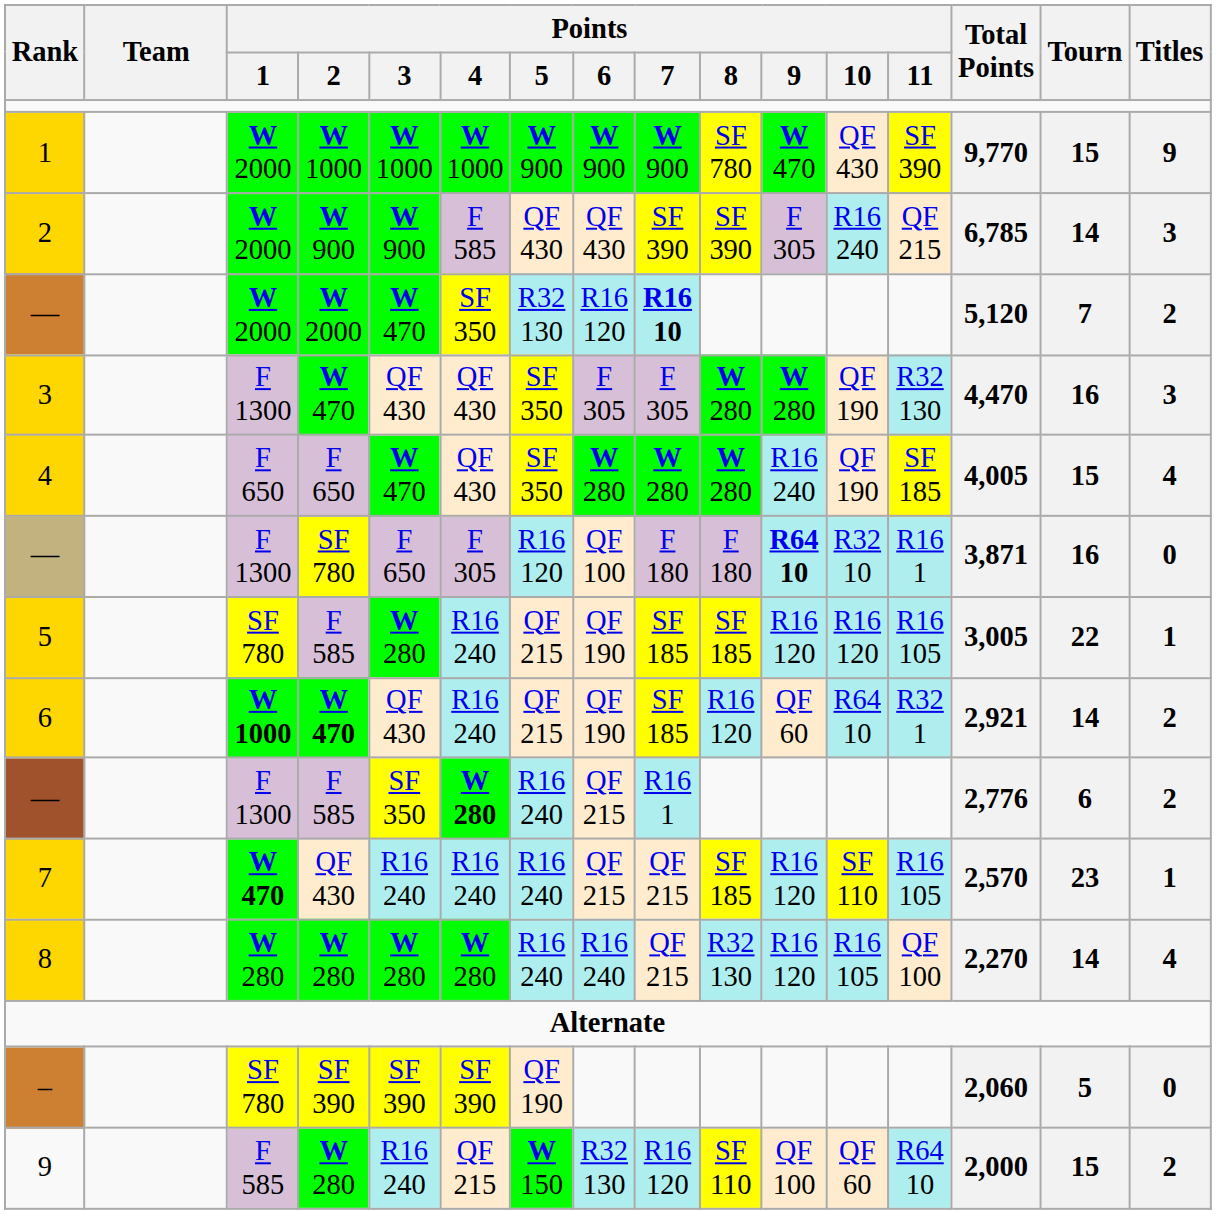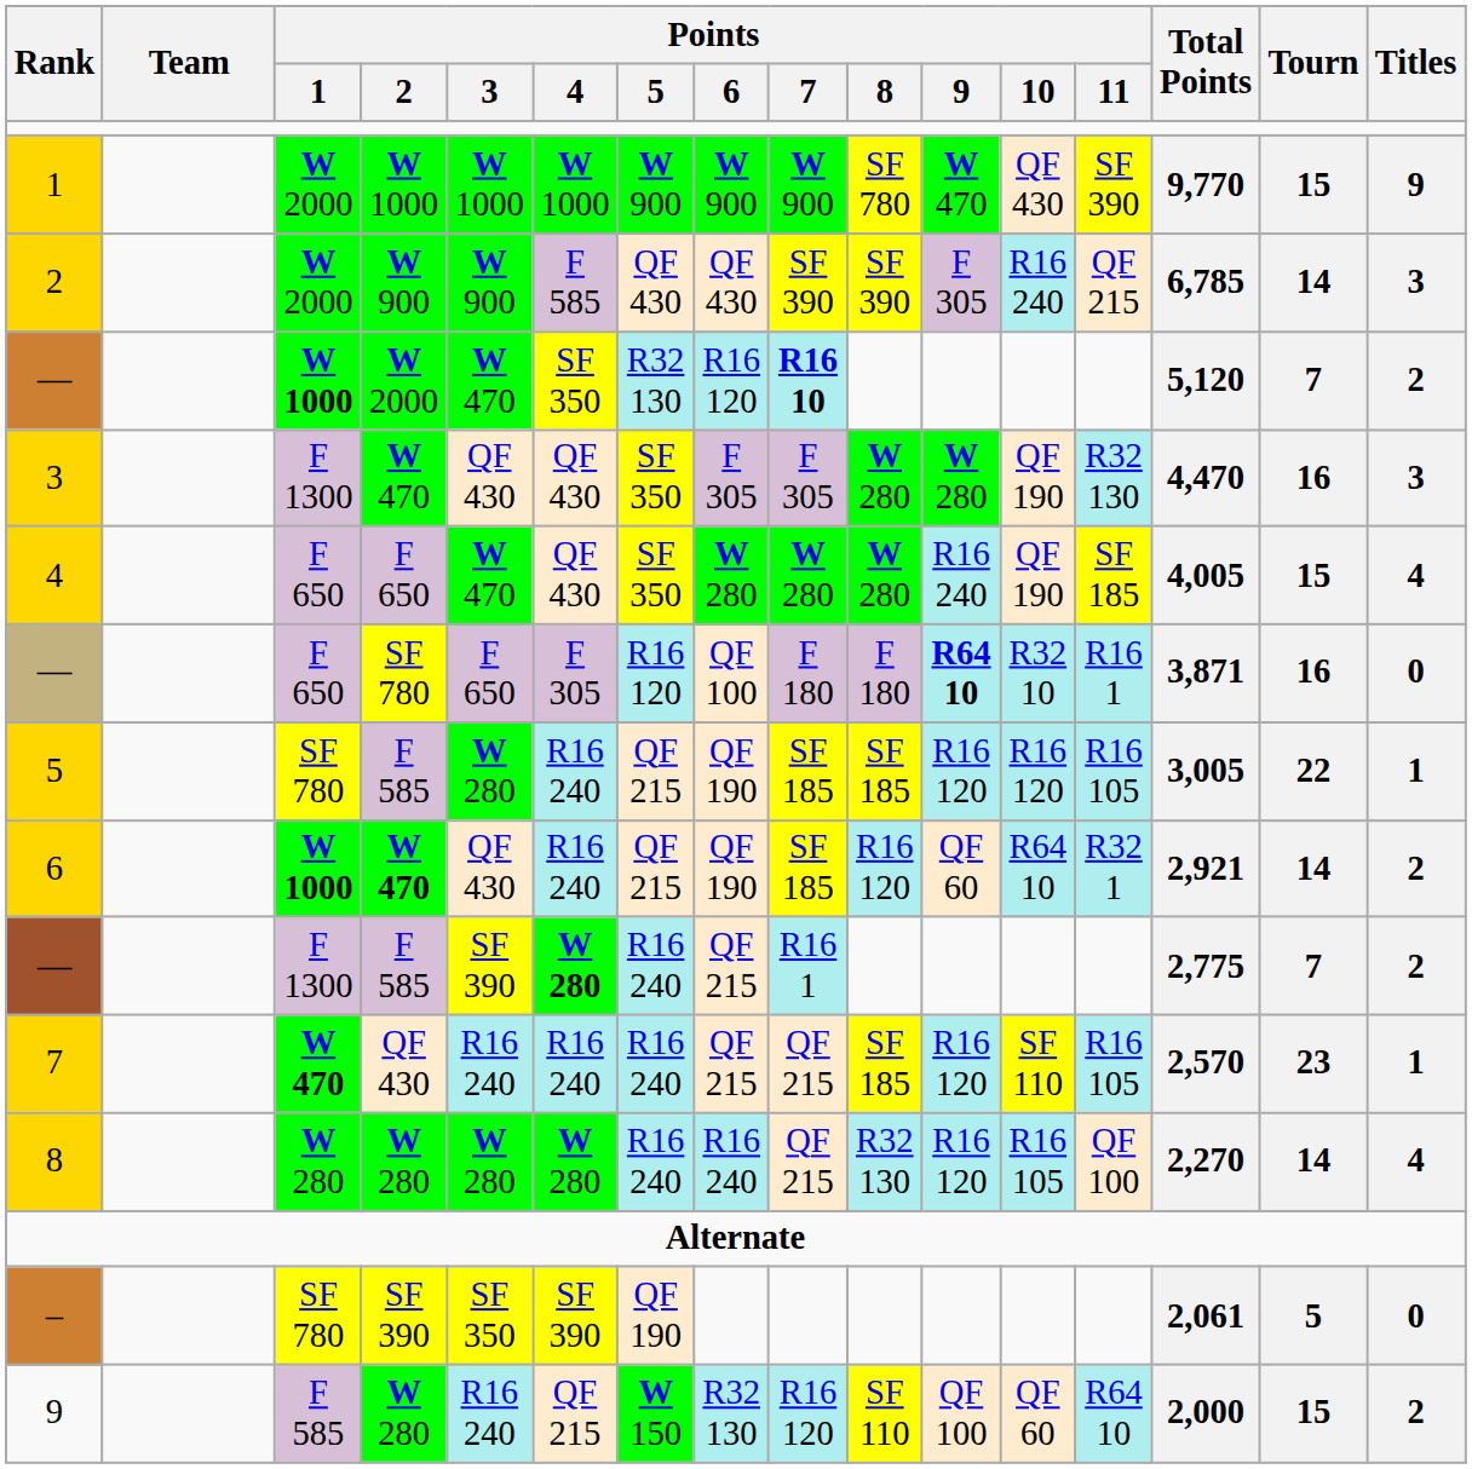 <table class=wikitable style=font-size:90%;text-align:center>
 <tr>
 <th rowspan="2" style="width:20px;">Rank</th>
 <th rowspan="2" style="width:250px;">Team</th>
 <th colspan="11" style="width:50px;">Points</th>
 <th rowspan=2>Total Points</th>
 <th rowspan=2>Tourn</th>
 <th rowspan=2>Titles</th>
 </tr>
 <tr>
 <th width=30>1</th>
 <th width=30>2</th>
 <th width=30>3</th>
 <th width=30>4</th>
 <th width=30>5</th>
 <th width=30>6</th>
 <th width=30>7</th>
 <th width=30>8</th>
 <th width=30>9</th>
 <th width=30>10</th>
 <th width=30>11</th>
 </tr>
 <tr>
 <td colspan="16"></td>
 </tr>
 <tr>
 <td bgcolor=gold>1</td>
 <td align="left"> <br> </td>
 <td bgcolor=lime><strong><a href='#'>W</a></strong><br>2000</td>
 <td bgcolor=lime><strong><a href='#'>W</a></strong><br>1000</td>
 <td bgcolor=lime><strong><a href='#'>W</a></strong><br>1000</td>
 <td bgcolor=lime><strong><a href='#'>W</a></strong><br>1000</td>
 <td bgcolor=lime><strong><a href='#'>W</a></strong><br>900</td>
 <td bgcolor=lime><strong><a href='#'>W</a></strong><br>900</td>
 <td bgcolor=lime><strong><a href='#'>W</a></strong><br>900</td>
 <td style="background:yellow;"><a href='#'>SF</a><br>780</td>
 <td bgcolor=lime><strong><a href='#'>W</a></strong><br>470</td>
 <td bgcolor=ffebcd><a href='#'>QF</a><br>430</td>
 <td style="background:yellow;"><a href='#'>SF</a><br>390</td>
 <th>9,770</th>
 <th>15</th>
 <th>9</th>
 </tr>
 <tr>
 <td bgcolor=gold>2</td>
 <td align="left"> <br> </td>
 <td bgcolor=lime><strong><a href='#'>W</a></strong><br>2000</td>
 <td bgcolor=lime><strong><a href='#'>W</a></strong><br>900</td>
 <td bgcolor=lime><strong><a href='#'>W</a></strong><br>900</td>
 <td style="background:thistle;"><a href='#'>F</a><br>585</td>
 <td style="background:#ffebcd;"><a href='#'>QF</a><br>430</td>
 <td bgcolor=ffebcd><a href='#'>QF</a><br>430</td>
 <td style="background:yellow;"><a href='#'>SF</a><br>390</td>
 <td style="background:yellow;"><a href='#'>SF</a><br>390</td>
 <td style="background:thistle;"><a href='#'>F</a><br>305</td>
 <td bgcolor=afeeee><a href='#'>R16</a><br>240</td>
 <td bgcolor=ffebcd><a href='#'>QF</a><br>215</td>
 <th>6,785</th>
 <th>14</th>
 <th>3</th>
 </tr>
 <tr>
 <td style="background:#cd7f32;">—</td>
 <td align="left"> <br> </td>
-<td bgcolor=lime><strong><a href='#'>W</a></strong><br>2000</td>
+<td bgcolor=lime><strong><a href='#'>W</a></strong><br><strong>1000</strong></td>
 <td bgcolor=lime><strong><a href='#'>W</a></strong><br>2000</td>
 <td bgcolor=lime><strong><a href='#'>W</a></strong><br>470</td>
 <td style="background:yellow;"><a href='#'>SF</a><br>350</td>
 <td bgcolor=afeeee><a href='#'>R32</a><br>130</td>
 <td bgcolor=afeeee><a href='#'>R16</a><br>120</td>
 <td bgcolor=afeeee><strong><a href='#'>R16</a><br>10</strong></td>
 <td></td>
 <td></td>
 <td></td>
 <td></td>
 <th>5,120</th>
 <th>7</th>
 <th>2</th>
 </tr>
 <tr>
 <td bgcolor=gold>3</td>
 <td align="left"> <br> </td>
 <td style="background:thistle;"><a href='#'>F</a><br>1300</td>
 <td bgcolor=lime><strong><a href='#'>W</a></strong><br>470</td>
 <td bgcolor=ffebcd><a href='#'>QF</a><br>430</td>
 <td bgcolor=ffebcd><a href='#'>QF</a><br>430</td>
 <td style="background:yellow;"><a href='#'>SF</a><br>350</td>
 <td style="background:thistle;"><a href='#'>F</a><br>305</td>
 <td style="background:thistle;"><a href='#'>F</a><br>305</td>
 <td bgcolor=lime><strong><a href='#'>W</a></strong><br>280</td>
 <td bgcolor=lime><strong><a href='#'>W</a></strong><br>280</td>
 <td bgcolor=ffebcd><a href='#'>QF</a><br>190</td>
 <td bgcolor=afeeee><a href='#'>R32</a><br>130</td>
 <th>4,470</th>
 <th>16</th>
 <th>3</th>
 </tr>
 <tr>
 <td bgcolor=gold>4</td>
 <td align="left"> <br> </td>
 <td style="background:thistle;"><a href='#'>F</a><br>650</td>
 <td style="background:thistle;"><a href='#'>F</a><br>650</td>
 <td bgcolor=lime><strong><a href='#'>W</a></strong><br>470</td>
 <td bgcolor=ffebcd><a href='#'>QF</a><br>430</td>
 <td style="background:yellow;"><a href='#'>SF</a><br>350</td>
 <td bgcolor=lime><strong><a href='#'>W</a></strong><br>280</td>
 <td bgcolor=lime><strong><a href='#'>W</a></strong><br>280</td>
 <td bgcolor=lime><strong><a href='#'>W</a></strong><br>280</td>
 <td bgcolor=afeeee><a href='#'>R16</a><br>240</td>
 <td bgcolor=ffebcd><a href='#'>QF</a><br>190</td>
 <td style="background:yellow;"><a href='#'>SF</a><br>185</td>
 <th>4,005</th>
 <th>15</th>
 <th>4</th>
 </tr>
 <tr>
 <td style="background:#c2b280;">—</td>
 <td align="left"> <br> </td>
-<td style="background:thistle;"><a href='#'>F</a><br>1300</td>
+<td style="background:thistle;"><a href='#'>F</a><br>650</td>
 <td style="background:yellow;"><a href='#'>SF</a><br>780</td>
 <td style="background:thistle;"><a href='#'>F</a><br>650</td>
 <td style="background:thistle;"><a href='#'>F</a><br>305</td>
 <td bgcolor=afeeee><a href='#'>R16</a><br>120</td>
 <td bgcolor=ffebcd><a href='#'>QF</a><br>100</td>
 <td style="background:thistle;"><a href='#'>F</a><br>180</td>
 <td style="background:thistle;"><a href='#'>F</a><br>180</td>
 <td bgcolor=afeeee><strong><a href='#'>R64</a><br>10</strong></td>
 <td bgcolor=afeeee><a href='#'>R32</a><br>10</td>
 <td bgcolor=afeeee><a href='#'>R16</a><br>1</td>
 <th>3,871</th>
 <th>16</th>
 <th>0</th>
 </tr>
 <tr>
 <td bgcolor=gold>5</td>
 <td align="left"> <br> </td>
 <td style="background:yellow;"><a href='#'>SF</a><br>780</td>
 <td style="background:thistle;"><a href='#'>F</a><br>585</td>
 <td bgcolor=lime><a href='#'><strong>W</strong></a><br>280</td>
 <td bgcolor=afeeee><a href='#'>R16</a><br>240</td>
 <td bgcolor=ffebcd><a href='#'>QF</a><br>215</td>
 <td bgcolor=ffebcd><a href='#'>QF</a><br>190</td>
 <td style="background:yellow;"><a href='#'>SF</a><br>185</td>
 <td style="background:yellow;"><a href='#'>SF</a><br>185</td>
 <td bgcolor=afeeee><a href='#'>R16</a><br>120</td>
 <td bgcolor=afeeee><a href='#'>R16</a><br>120</td>
 <td bgcolor=afeeee><a href='#'>R16</a><br>105</td>
 <th>3,005</th>
 <th>22</th>
 <th>1</th>
 </tr>
 <tr>
 <td bgcolor=gold>6</td>
 <td align="left"> <br> </td>
 <td bgcolor=lime><strong><a href='#'>W</a></strong><br><strong>1000</strong></td>
 <td bgcolor=lime><strong><a href='#'>W</a></strong><br><strong>470</strong></td>
 <td bgcolor=ffebcd><a href='#'>QF</a><br>430</td>
 <td bgcolor=afeeee><a href='#'>R16</a><br>240</td>
 <td bgcolor=ffebcd><a href='#'>QF</a><br>215</td>
 <td bgcolor=ffebcd><a href='#'>QF</a><br>190</td>
 <td style="background:yellow;"><a href='#'>SF</a><br>185</td>
 <td bgcolor=afeeee><a href='#'>R16</a><br>120</td>
 <td bgcolor=ffebcd><a href='#'>QF</a><br>60</td>
 <td bgcolor=afeeee><a href='#'>R64</a><br>10</td>
 <td bgcolor=afeeee><a href='#'>R32</a><br>1</td>
 <th>2,921</th>
 <th>14</th>
 <th>2</th>
 </tr>
 <tr>
 <td style="background:sienna;">—</td>
 <td align="left"> <br> </td>
 <td style="background:thistle;"><a href='#'>F</a><br>1300</td>
 <td style="background:thistle;"><a href='#'>F</a><br>585</td>
-<td style="background:yellow;"><a href='#'>SF</a><br>350</td>
+<td style="background:yellow;"><a href='#'>SF</a><br>390</td>
 <td bgcolor=lime><strong><a href='#'>W</a></strong><br><strong>280</strong></td>
 <td bgcolor=afeeee><a href='#'>R16</a><br>240</td>
 <td bgcolor=ffebcd><a href='#'>QF</a><br>215</td>
 <td bgcolor=afeeee><a href='#'>R16</a><br>1</td>
 <td></td>
 <td></td>
 <td></td>
 <td></td>
-<th>2,776</th>
-<th>6</th>
+<th>2,775</th>
+<th>7</th>
 <th>2</th>
 </tr>
 <tr>
 <td bgcolor=gold>7</td>
 <td align="left"> <br> </td>
 <td bgcolor=lime><strong><a href='#'>W</a></strong><br><strong>470</strong></td>
 <td bgcolor=ffebcd><a href='#'>QF</a><br>430</td>
 <td bgcolor=afeeee><a href='#'>R16</a><br>240</td>
 <td bgcolor=afeeee><a href='#'>R16</a><br>240</td>
 <td bgcolor=afeeee><a href='#'>R16</a><br>240</td>
 <td bgcolor=ffebcd><a href='#'>QF</a><br>215</td>
 <td bgcolor=ffebcd><a href='#'>QF</a><br>215</td>
 <td style="background:yellow;"><a href='#'>SF</a><br>185</td>
 <td bgcolor=afeeee><a href='#'>R16</a><br>120</td>
 <td style="background:yellow;"><a href='#'>SF</a><br>110</td>
 <td bgcolor=afeeee><a href='#'>R16</a><br>105</td>
 <th>2,570</th>
 <th>23</th>
 <th>1</th>
 </tr>
 <tr>
 <td bgcolor=gold>8</td>
 <td align="left"> <br> </td>
 <td bgcolor=lime><a href='#'><strong>W</strong></a><br>280</td>
 <td bgcolor=lime><a href='#'><strong>W</strong></a><br>280</td>
 <td bgcolor=lime><a href='#'><strong>W</strong></a><br>280</td>
 <td bgcolor=lime><a href='#'><strong>W</strong></a><br>280</td>
 <td bgcolor=afeeee><a href='#'>R16</a><br>240</td>
 <td bgcolor=afeeee><a href='#'>R16</a><br>240</td>
 <td bgcolor=ffebcd><a href='#'>QF</a><br>215</td>
 <td bgcolor=afeeee><a href='#'>R32</a><br>130</td>
 <td bgcolor=afeeee><a href='#'>R16</a><br>120</td>
 <td bgcolor=afeeee><a href='#'>R16</a><br>105</td>
 <td bgcolor=ffebcd><a href='#'>QF</a><br>100</td>
 <th>2,270</th>
 <th>14</th>
 <th>4</th>
 </tr>
 <tr>
 <td colspan="16"><strong>Alternate</strong></td>
 </tr>
 <tr>
 <td style="background:#cd7f32;">–</td>
 <td align="left"> <br> </td>
 <td style="background:yellow;"><a href='#'>SF</a><br>780</td>
 <td style="background:yellow;"><a href='#'>SF</a><br>390</td>
-<td style="background:yellow;"><a href='#'>SF</a><br>390</td>
+<td style="background:yellow;"><a href='#'>SF</a><br>350</td>
 <td style="background:yellow;"><a href='#'>SF</a><br>390</td>
 <td bgcolor=ffebcd><a href='#'>QF</a><br>190</td>
 <td></td>
 <td></td>
 <td></td>
 <td></td>
 <td></td>
 <td></td>
-<th>2,060</th>
+<th>2,061</th>
 <th>5</th>
 <th>0</th>
 </tr>
 <tr>
 <td>9</td>
 <td align="left"> <br> </td>
 <td style="background:thistle;"><a href='#'>F</a><br>585</td>
 <td bgcolor=lime><strong><a href='#'>W</a></strong><br>280</td>
 <td bgcolor=afeeee><a href='#'>R16</a><br>240</td>
 <td bgcolor=ffebcd><a href='#'>QF</a><br>215</td>
 <td bgcolor=lime><strong><a href='#'>W</a></strong><br>150</td>
 <td bgcolor=afeeee><a href='#'>R32</a><br>130</td>
 <td bgcolor=afeeee><a href='#'>R16</a><br>120</td>
 <td style="background:yellow;"><a href='#'>SF</a><br>110</td>
 <td bgcolor=ffebcd><a href='#'>QF</a><br>100</td>
 <td bgcolor=ffebcd><a href='#'>QF</a><br>60</td>
 <td bgcolor=afeeee><a href='#'>R64</a><br>10</td>
 <th>2,000</th>
 <th>15</th>
 <th>2</th>
 </tr>
 </table>
